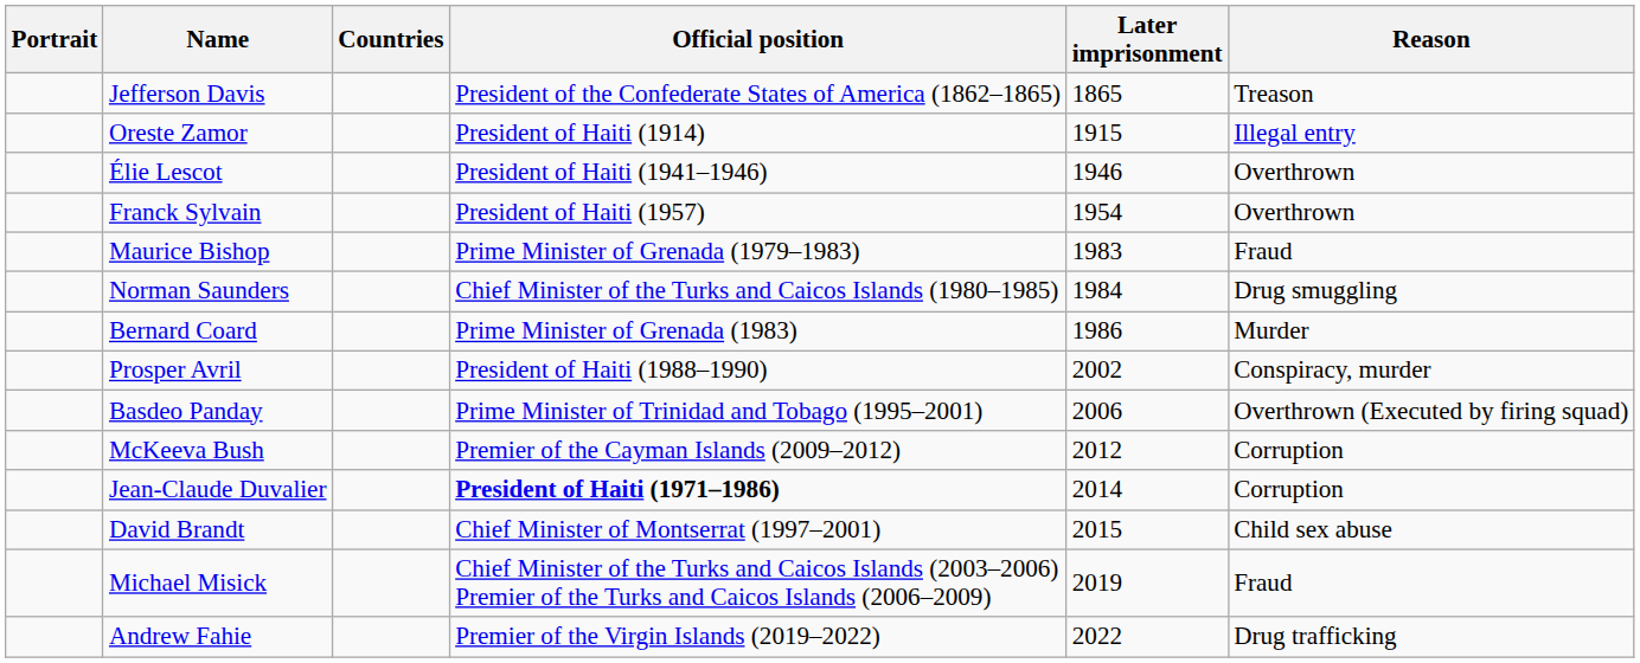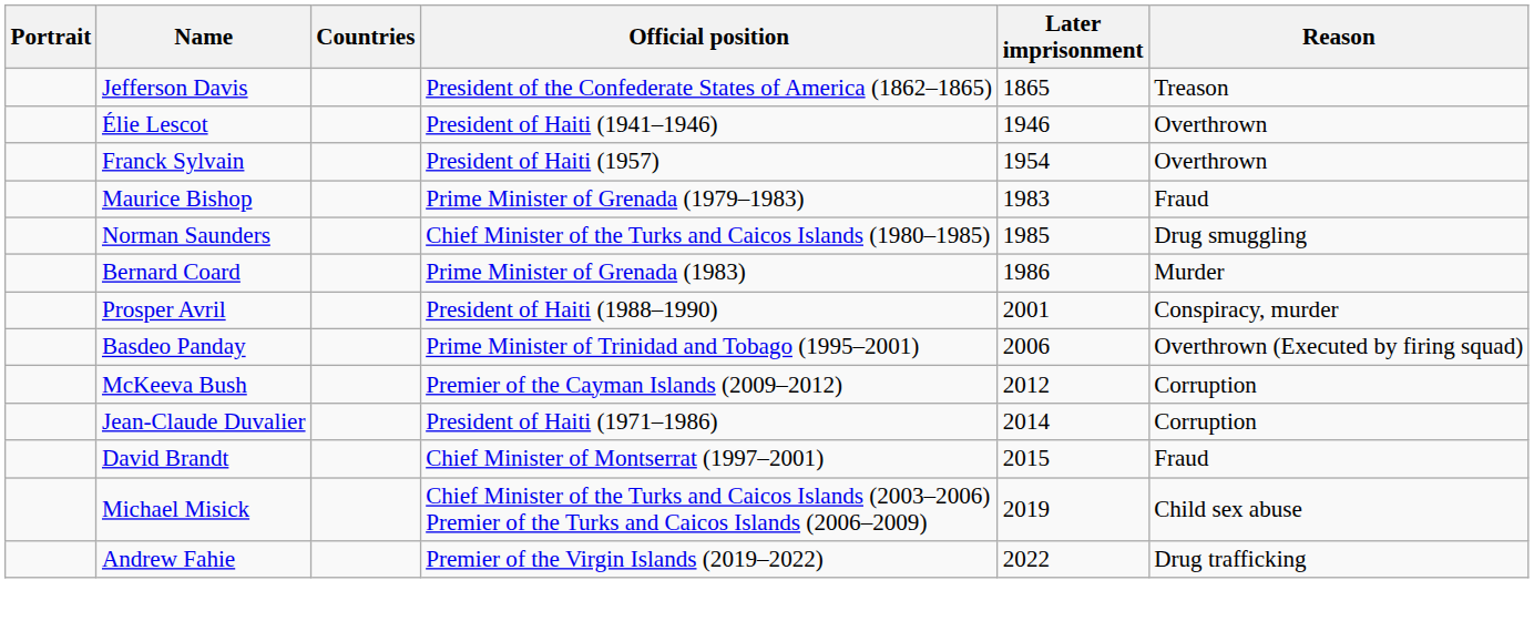 <table class="wikitable sortable">
 <tr>
 <th class=unsortable>Portrait</th>
 <th>Name</th>
 <th>Countries</th>
 <th>Official position</th>
 <th>Later<br>imprisonment</th>
 <th>Reason</th>
 </tr>
 <tr>
 <td></td>
 <td><a href='#'>Jefferson Davis</a></td>
 <td></td>
 <td><a href='#'>President of the Confederate States of America</a> (1862–1865)</td>
 <td>1865</td>
 <td>Treason</td>
-</tr>
-<tr>
-<td></td>
-<td><a href='#'>Oreste Zamor</a></td>
-<td></td>
-<td><a href='#'>President of Haiti</a> (1914)</td>
-<td>1915</td>
-<td><a href='#'>Illegal entry</a></td>
 </tr>
 <tr>
 <td></td>
 <td><a href='#'>Élie Lescot</a></td>
 <td></td>
 <td><a href='#'>President of Haiti</a> (1941–1946)</td>
 <td>1946</td>
 <td>Overthrown</td>
 </tr>
 <tr>
 <td></td>
 <td><a href='#'>Franck Sylvain</a></td>
 <td></td>
 <td><a href='#'>President of Haiti</a> (1957)</td>
 <td>1954</td>
 <td>Overthrown</td>
 </tr>
 <tr>
 <td></td>
 <td><a href='#'>Maurice Bishop</a></td>
 <td></td>
 <td><a href='#'>Prime Minister of Grenada</a> (1979–1983)</td>
 <td>1983</td>
 <td>Fraud</td>
 </tr>
 <tr>
 <td></td>
 <td><a href='#'>Norman Saunders</a></td>
 <td></td>
 <td><a href='#'>Chief Minister of the Turks and Caicos Islands</a> (1980–1985)</td>
-<td>1984</td>
+<td>1985</td>
 <td>Drug smuggling</td>
 </tr>
 <tr>
 <td></td>
 <td><a href='#'>Bernard Coard</a></td>
 <td></td>
 <td><a href='#'>Prime Minister of Grenada</a> (1983)</td>
 <td>1986</td>
 <td>Murder</td>
 </tr>
 <tr>
 <td></td>
 <td><a href='#'>Prosper Avril</a></td>
 <td></td>
 <td><a href='#'>President of Haiti</a> (1988–1990)</td>
-<td>2002</td>
+<td>2001</td>
 <td>Conspiracy, murder</td>
 </tr>
 <tr>
 <td></td>
 <td><a href='#'>Basdeo Panday</a></td>
 <td></td>
 <td><a href='#'>Prime Minister of Trinidad and Tobago</a> (1995–2001)</td>
 <td>2006</td>
 <td>Overthrown (Executed by firing squad)</td>
 </tr>
 <tr>
 <td></td>
 <td><a href='#'>McKeeva Bush</a></td>
 <td></td>
 <td><a href='#'>Premier of the Cayman Islands</a> (2009–2012)</td>
 <td>2012</td>
 <td>Corruption</td>
 </tr>
 <tr>
 <td></td>
 <td><a href='#'>Jean-Claude Duvalier</a></td>
 <td></td>
-<td><strong><a href='#'>President of Haiti</a> (1971–1986)</strong></td>
+<td><a href='#'>President of Haiti</a> (1971–1986)</td>
 <td>2014</td>
 <td>Corruption</td>
 </tr>
 <tr>
 <td></td>
 <td><a href='#'>David Brandt</a></td>
 <td></td>
 <td><a href='#'>Chief Minister of Montserrat</a> (1997–2001)</td>
 <td>2015</td>
-<td>Child sex abuse</td>
+<td>Fraud</td>
 </tr>
 <tr>
 <td></td>
 <td><a href='#'>Michael Misick</a></td>
 <td></td>
 <td><a href='#'>Chief Minister of the Turks and Caicos Islands</a> (2003–2006)<br><a href='#'>Premier of the Turks and Caicos Islands</a> (2006–2009)</td>
 <td>2019</td>
-<td>Fraud</td>
+<td>Child sex abuse</td>
 </tr>
 <tr>
 <td></td>
 <td><a href='#'>Andrew Fahie</a></td>
 <td></td>
 <td><a href='#'>Premier of the Virgin Islands</a> (2019–2022)</td>
 <td>2022</td>
 <td>Drug trafficking</td>
 </tr>
 </table>
